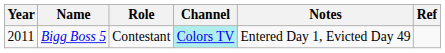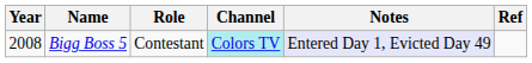 <table class="wikitable">
 <tr>
 <th>Year</th>
 <th>Name</th>
 <th>Role</th>
 <th>Channel</th>
 <th>Notes</th>
 <th>Ref</th>
 </tr>
 <tr>
-<td>2011</td>
+<td>2008</td>
 <td><em><a href='#'>Bigg Boss 5</a></em></td>
 <td>Contestant</td>
 <td style="background: paleturquoise;"><a href='#'>Colors TV</a></td>
-<td>Entered Day 1, Evicted Day 49</td>
+<td style="background: lavender;">Entered Day 1, Evicted Day 49</td>
 <td style="text-align:center;"></td>
 </tr>
 </table>
